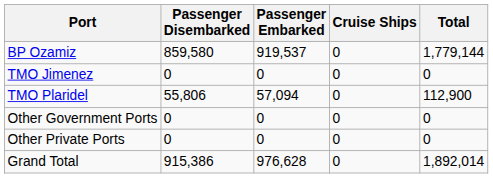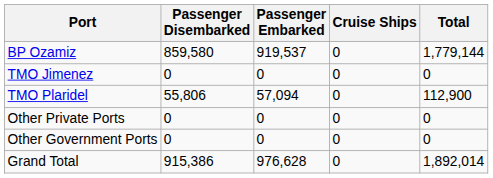 <table class="wikitable sortable">
 <tr>
 <th>Port</th>
 <th>Passenger<br>Disembarked</th>
 <th>Passenger<br>Embarked</th>
 <th>Cruise Ships</th>
 <th>Total</th>
 </tr>
 <tr>
 <td><a href='#'>BP Ozamiz</a></td>
 <td>859,580</td>
 <td>919,537</td>
 <td>0</td>
 <td>1,779,144</td>
 </tr>
 <tr>
 <td><a href='#'>TMO Jimenez</a></td>
 <td>0</td>
 <td>0</td>
 <td>0</td>
 <td>0</td>
 </tr>
 <tr>
 <td><a href='#'>TMO Plaridel</a></td>
 <td>55,806</td>
 <td>57,094</td>
 <td>0</td>
 <td>112,900</td>
 </tr>
 <tr>
-<td>Other Government Ports</td>
+<td>Other Private Ports</td>
 <td>0</td>
 <td>0</td>
 <td>0</td>
 <td>0</td>
 </tr>
 <tr>
-<td>Other Private Ports</td>
+<td>Other Government Ports</td>
 <td>0</td>
 <td>0</td>
 <td>0</td>
 <td>0</td>
 </tr>
 <tr>
 <td>Grand Total</td>
 <td>915,386</td>
 <td>976,628</td>
 <td>0</td>
 <td>1,892,014</td>
 </tr>
 </table>
